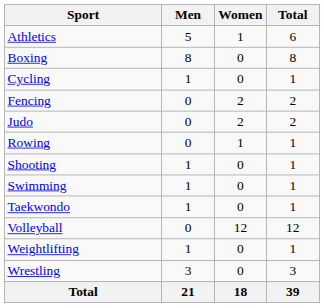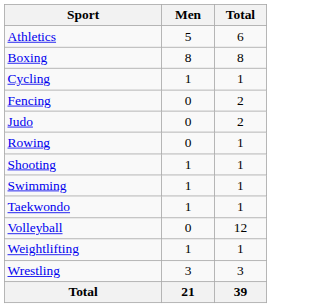 <table class="wikitable sortable" style="text-align:center">
 <tr>
 <th width=180>Sport</th>
 <th width=55>Men</th>
-<th width=55>Women</th>
 <th width=55>Total</th>
 </tr>
 <tr>
 <td align=left><a href='#'>Athletics</a></td>
 <td>5</td>
-<td>1</td>
 <td>6</td>
 </tr>
 <tr>
 <td align=left><a href='#'>Boxing</a></td>
 <td>8</td>
-<td>0</td>
 <td>8</td>
 </tr>
 <tr>
 <td align=left><a href='#'>Cycling</a></td>
 <td>1</td>
-<td>0</td>
 <td>1</td>
 </tr>
 <tr>
 <td align=left><a href='#'>Fencing</a></td>
 <td>0</td>
 <td>2</td>
-<td>2</td>
 </tr>
 <tr>
 <td align=left><a href='#'>Judo</a></td>
 <td>0</td>
-<td>2</td>
 <td>2</td>
 </tr>
 <tr>
 <td align=left><a href='#'>Rowing</a></td>
 <td>0</td>
 <td>1</td>
-<td>1</td>
 </tr>
 <tr>
 <td align=left><a href='#'>Shooting</a></td>
 <td>1</td>
-<td>0</td>
 <td>1</td>
 </tr>
 <tr>
 <td align=left><a href='#'>Swimming</a></td>
 <td>1</td>
-<td>0</td>
 <td>1</td>
 </tr>
 <tr>
 <td align=left><a href='#'>Taekwondo</a></td>
 <td>1</td>
-<td>0</td>
 <td>1</td>
 </tr>
 <tr>
 <td align=left><a href='#'>Volleyball</a></td>
 <td>0</td>
 <td>12</td>
-<td>12</td>
 </tr>
 <tr>
 <td align=left><a href='#'>Weightlifting</a></td>
 <td>1</td>
-<td>0</td>
 <td>1</td>
 </tr>
 <tr>
 <td align=left><a href='#'>Wrestling</a></td>
 <td>3</td>
-<td>0</td>
 <td>3</td>
 </tr>
 <tr class="sortbottom">
 <th>Total</th>
 <th>21</th>
-<th>18</th>
 <th>39</th>
 </tr>
 </table>
